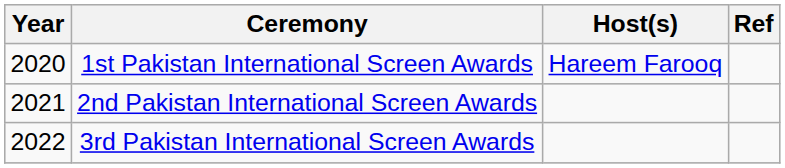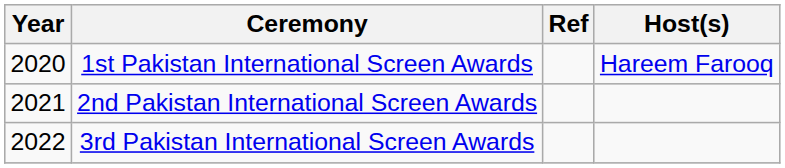 <table class="wikitable" style="text-align:center;">
 <tr>
 <th>Year</th>
 <th>Ceremony</th>
+<th>Ref</th>
 <th>Host(s)</th>
-<th>Ref</th>
 </tr>
 <tr>
 <td>2020</td>
 <td><a href='#'>1st Pakistan International Screen Awards</a></td>
+<td></td>
 <td><a href='#'>Hareem Farooq</a></td>
-<td></td>
 </tr>
 <tr>
 <td>2021</td>
 <td><a href='#'>2nd Pakistan International Screen Awards</a></td>
 <td></td>
 <td></td>
 </tr>
 <tr>
 <td>2022</td>
 <td><a href='#'>3rd Pakistan International Screen Awards</a></td>
 <td></td>
 <td></td>
 </tr>
 </table>
